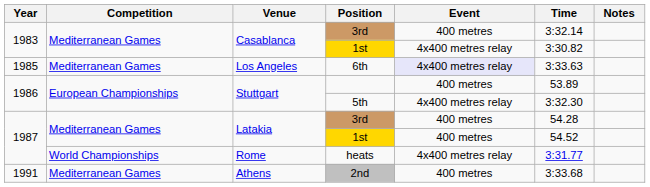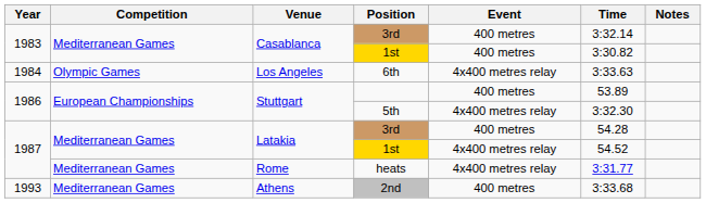 <table class="wikitable" width=65% style="font-size:90%; text-align:center;">
 <tr>
 <th>Year</th>
 <th>Competition</th>
 <th>Venue</th>
 <th>Position</th>
 <th>Event</th>
 <th>Time</th>
 <th>Notes</th>
 </tr>
 <tr>
 <td rowspan=2>1983</td>
 <td rowspan=2 align=left><a href='#'>Mediterranean Games</a></td>
 <td rowspan=2 align=left> <a href='#'>Casablanca</a></td>
 <td bgcolor=cc9966>3rd</td>
 <td>400 metres</td>
 <td>3:32.14</td>
 <td></td>
 </tr>
 <tr>
 <td bgcolor=gold>1st</td>
-<td>4x400 metres relay</td>
+<td>400 metres</td>
 <td>3:30.82</td>
 <td></td>
 </tr>
 <tr>
-<td>1985</td>
-<td rowspan=1 align=left><a href='#'>Mediterranean Games</a></td>
+<td>1984</td>
+<td align=left><a href='#'>Olympic Games</a></td>
 <td align=left> <a href='#'>Los Angeles</a></td>
 <td>6th</td>
-<td style="background: lavender;">4x400 metres relay</td>
+<td>4x400 metres relay</td>
 <td>3:33.63</td>
 <td></td>
 </tr>
 <tr>
 <td rowspan=2>1986</td>
 <td rowspan=2 align=left><a href='#'>European Championships</a></td>
 <td rowspan=2 align=left> <a href='#'>Stuttgart</a></td>
 <td></td>
 <td>400 metres</td>
 <td>53.89</td>
 <td></td>
 </tr>
 <tr>
 <td>5th</td>
 <td>4x400 metres relay</td>
 <td>3:32.30</td>
 <td></td>
 </tr>
 <tr>
 <td rowspan=3>1987</td>
 <td rowspan=2 align=left><a href='#'>Mediterranean Games</a></td>
 <td rowspan=2 align=left> <a href='#'>Latakia</a></td>
 <td bgcolor=cc9966>3rd</td>
 <td>400 metres</td>
 <td>54.28</td>
 <td></td>
 </tr>
 <tr>
 <td bgcolor=gold>1st</td>
-<td>400 metres</td>
+<td>4x400 metres relay</td>
 <td>54.52</td>
 <td></td>
 </tr>
 <tr>
-<td align=left><a href='#'>World Championships</a></td>
+<td rowspan=1 align=left><a href='#'>Mediterranean Games</a></td>
 <td align=left> <a href='#'>Rome</a></td>
 <td>heats</td>
 <td>4x400 metres relay</td>
 <td><a href='#'>3:31.77</a></td>
 <td></td>
 </tr>
 <tr>
-<td rowspan=1>1991</td>
+<td rowspan=1>1993</td>
 <td rowspan=1 align=left><a href='#'>Mediterranean Games</a></td>
 <td rowspan=1 align=left> <a href='#'>Athens</a></td>
 <td bgcolor=silver>2nd</td>
 <td>400 metres</td>
 <td>3:33.68</td>
 <td></td>
 </tr>
 </table>
